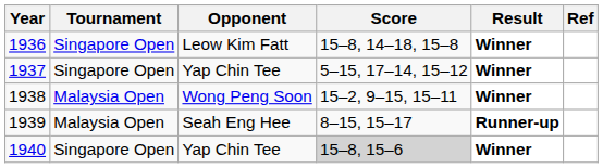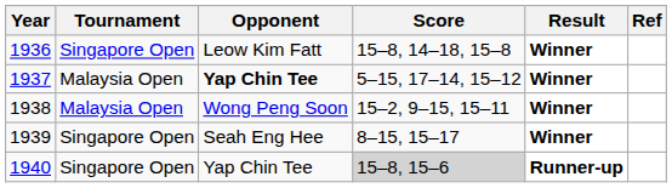 <table class="sortable wikitable" style="font-size:90%;">
 <tr>
 <th>Year</th>
 <th>Tournament</th>
 <th>Opponent</th>
 <th>Score</th>
 <th>Result</th>
 <th>Ref</th>
 </tr>
 <tr>
 <td align="center"><a href='#'>1936</a></td>
 <td><a href='#'>Singapore Open</a></td>
 <td> Leow Kim Fatt</td>
 <td>15–8, 14–18, 15–8</td>
 <td style="text-align:left; background:white"> <strong>Winner</strong></td>
 <td style="text-align:center; background:white"></td>
 </tr>
 <tr>
 <td align="center"><a href='#'>1937</a></td>
-<td>Singapore Open</td>
-<td> Yap Chin Tee</td>
+<td>Malaysia Open</td>
+<td><strong> Yap Chin Tee</strong></td>
 <td>5–15, 17–14, 15–12</td>
 <td style="text-align:left; background:white"> <strong>Winner</strong></td>
 <td style="text-align:center; background:white"></td>
 </tr>
 <tr>
 <td align="center">1938</td>
 <td><a href='#'>Malaysia Open</a></td>
 <td> <a href='#'>Wong Peng Soon</a></td>
 <td>15–2, 9–15, 15–11</td>
 <td style="text-align:left; background:white"> <strong>Winner</strong></td>
 <td style="text-align:center; background:white"></td>
 </tr>
 <tr>
 <td align="center">1939</td>
-<td>Malaysia Open</td>
+<td>Singapore Open</td>
 <td> Seah Eng Hee</td>
 <td>8–15, 15–17</td>
-<td style="text-align:left; background:white"> <strong>Runner-up</strong></td>
+<td style="text-align:left; background:white"> <strong>Winner</strong></td>
 <td style="text-align:center; background:white"></td>
 </tr>
 <tr>
 <td align="center"><a href='#'>1940</a></td>
 <td>Singapore Open</td>
 <td> Yap Chin Tee</td>
 <td style="background: lightgrey;">15–8, 15–6</td>
-<td style="text-align:left; background:white"> <strong>Winner</strong></td>
+<td style="text-align:left; background:white"> <strong>Runner-up</strong></td>
 <td style="text-align:center; background:white"></td>
 </tr>
 </table>
